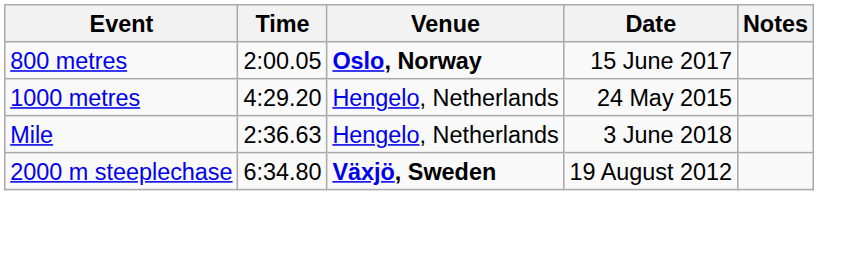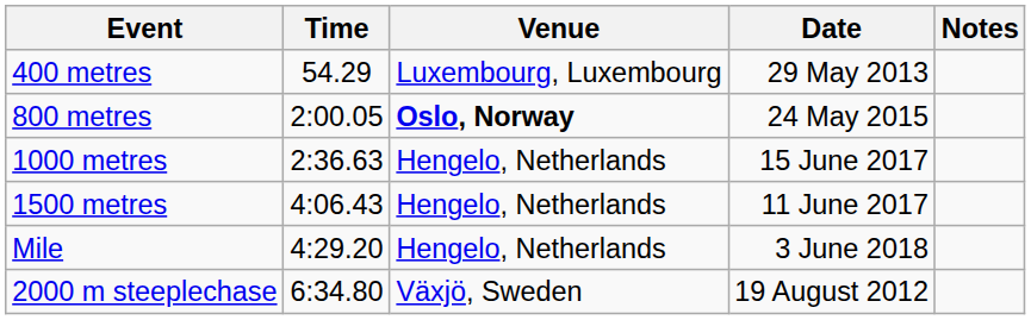 <table class="wikitable" style="border-collapse: collapse; font-size: 95%;">
 <tr>
 <th scope=col>Event</th>
 <th scope=col>Time</th>
 <th scope=col>Venue</th>
 <th scope=col>Date</th>
 <th scope=col>Notes</th>
 </tr>
 <tr>
+<td><a href='#'>400 metres</a></td>
+<td style="text-align:center;">54.29</td>
+<td><a href='#'>Luxembourg</a>, Luxembourg</td>
+<td style="text-align:right;">29 May 2013</td>
+<td> </td>
+</tr>
+<tr>
 <td><a href='#'>800 metres</a></td>
 <td style="text-align:center;">2:00.05</td>
 <td><strong><a href='#'>Oslo</a>, Norway</strong></td>
+<td style="text-align:right;">24 May 2015</td>
+<td><strong></strong></td>
+</tr>
+<tr>
+<td><a href='#'>1000 metres</a></td>
+<td style="text-align:center;">2:36.63</td>
+<td><a href='#'>Hengelo</a>, Netherlands</td>
 <td style="text-align:right;">15 June 2017</td>
 <td><strong></strong></td>
 </tr>
 <tr>
-<td><a href='#'>1000 metres</a></td>
-<td style="text-align:center;">4:29.20</td>
+<td><a href='#'>1500 metres</a></td>
+<td style="text-align:center;">4:06.43</td>
 <td><a href='#'>Hengelo</a>, Netherlands</td>
-<td style="text-align:right;">24 May 2015</td>
+<td style="text-align:right;">11 June 2017</td>
 <td><strong></strong></td>
 </tr>
 <tr>
 <td><a href='#'>Mile</a></td>
-<td style="text-align:center;">2:36.63</td>
+<td style="text-align:center;">4:29.20</td>
 <td><a href='#'>Hengelo</a>, Netherlands</td>
 <td style="text-align:right;">3 June 2018</td>
 <td><strong></strong></td>
 </tr>
 <tr>
 <td><a href='#'>2000 m steeplechase</a></td>
 <td style="text-align:center;">6:34.80</td>
-<td><strong><a href='#'>Växjö</a>, Sweden</strong></td>
+<td><a href='#'>Växjö</a>, Sweden</td>
 <td style="text-align:right;">19 August 2012</td>
 <td></td>
 </tr>
 </table>
